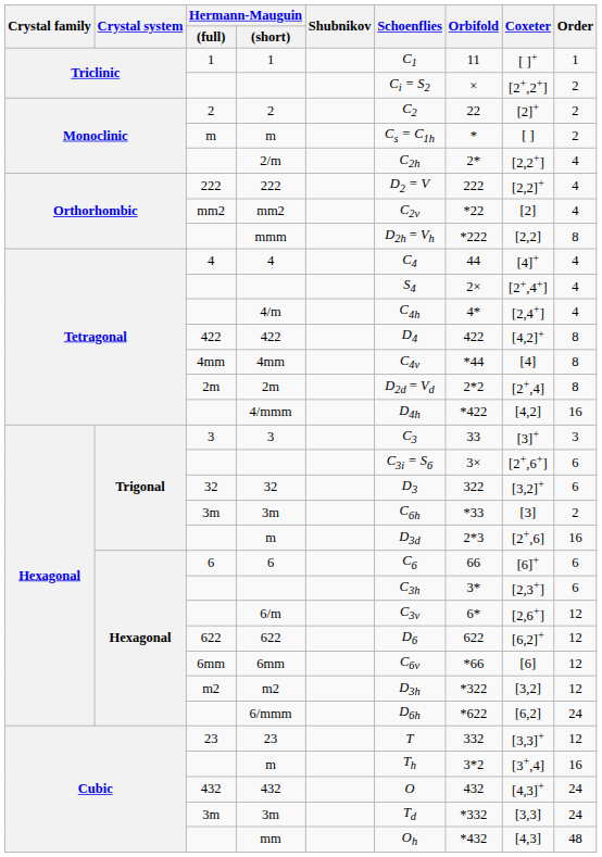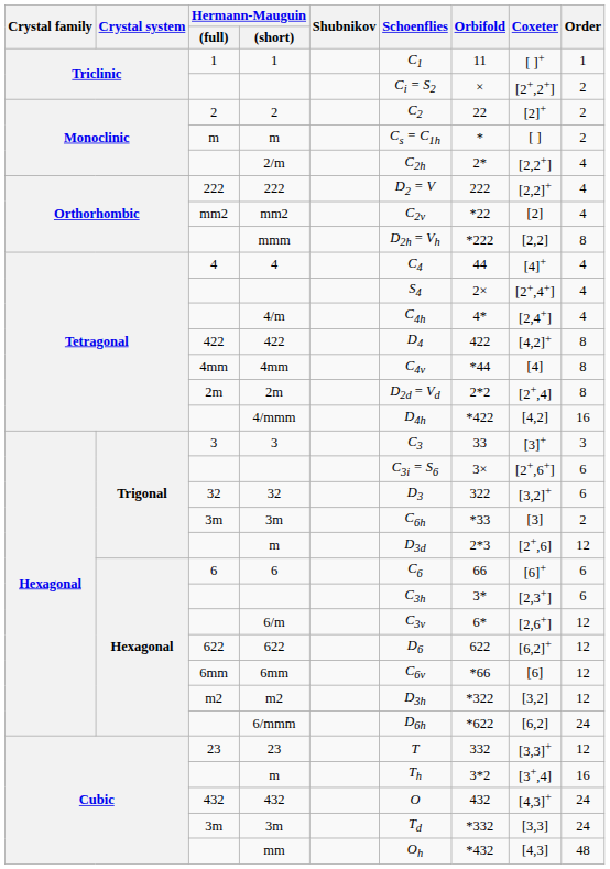 <table class="wikitable">
 <tr>
 <th rowspan=2>Crystal family</th>
 <th rowspan=2><a href='#'>Crystal system</a></th>
 <th colspan=2><a href='#'>Hermann-Mauguin</a></th>
 <th rowspan=2>Shubnikov</th>
 <th rowspan=2><a href='#'>Schoenflies</a></th>
 <th rowspan=2><a href='#'>Orbifold</a></th>
 <th rowspan=2><a href='#'>Coxeter</a></th>
 <th rowspan=2>Order</th>
 </tr>
 <tr align=center>
 <th>(full)</th>
 <th>(short)</th>
 </tr>
 <tr align=center>
 <th rowspan="2" colspan="2"><a href='#'>Triclinic</a></th>
 <td>1</td>
 <td>1</td>
 <td></td>
 <td><em>C<sub>1</sub></em></td>
 <td>11</td>
 <td>[ ]<sup>+</sup></td>
 <td>1</td>
 </tr>
 <tr align=center>
 <td></td>
 <td></td>
 <td></td>
 <td><em>C<sub>i</sub> = S<sub>2</sub></em></td>
 <td>×</td>
 <td>[2<sup>+</sup>,2<sup>+</sup>]</td>
 <td>2</td>
 </tr>
 <tr align=center>
 <th rowspan="3" colspan="2"><a href='#'>Monoclinic</a></th>
 <td>2</td>
 <td>2</td>
 <td></td>
 <td><em>C<sub>2</sub></em></td>
 <td>22</td>
 <td>[2]<sup>+</sup></td>
 <td>2</td>
 </tr>
 <tr align=center>
 <td>m</td>
 <td>m</td>
 <td></td>
 <td><em>C<sub>s</sub> = C<sub>1h</sub></em></td>
 <td>*</td>
 <td>[ ]</td>
 <td>2</td>
 </tr>
 <tr align=center>
 <td></td>
 <td>2/m</td>
 <td></td>
 <td><em>C<sub>2h</sub></em></td>
 <td>2*</td>
 <td>[2,2<sup>+</sup>]</td>
 <td>4</td>
 </tr>
 <tr align=center>
 <th rowspan="3" colspan="2"><a href='#'>Orthorhombic</a></th>
 <td>222</td>
 <td>222</td>
 <td></td>
 <td><em>D<sub>2</sub> = V</em></td>
 <td>222</td>
 <td>[2,2]<sup>+</sup></td>
 <td>4</td>
 </tr>
 <tr align=center>
 <td>mm2</td>
 <td>mm2</td>
 <td></td>
 <td><em>C<sub>2v</sub></em></td>
 <td>*22</td>
 <td>[2]</td>
 <td>4</td>
 </tr>
 <tr align=center>
 <td></td>
 <td>mmm</td>
 <td></td>
 <td><em>D<sub>2h</sub></em> = <em>V<sub>h</sub></em></td>
 <td>*222</td>
 <td>[2,2]</td>
 <td>8</td>
 </tr>
 <tr align=center>
 <th rowspan="7" colspan="2"><a href='#'>Tetragonal</a></th>
 <td>4</td>
 <td>4</td>
 <td></td>
 <td><em>C<sub>4</sub></em></td>
 <td>44</td>
 <td>[4]<sup>+</sup></td>
 <td>4</td>
 </tr>
 <tr align=center>
 <td></td>
 <td></td>
 <td></td>
 <td><em>S<sub>4</sub></em></td>
 <td>2×</td>
 <td>[2<sup>+</sup>,4<sup>+</sup>]</td>
 <td>4</td>
 </tr>
 <tr align=center>
 <td></td>
 <td>4/m</td>
 <td></td>
 <td><em>C<sub>4h</sub></em></td>
 <td>4*</td>
 <td>[2,4<sup>+</sup>]</td>
 <td>4</td>
 </tr>
 <tr align=center>
 <td>422</td>
 <td>422</td>
 <td></td>
 <td><em>D<sub>4</sub></em></td>
 <td>422</td>
 <td>[4,2]<sup>+</sup></td>
 <td>8</td>
 </tr>
 <tr align=center>
 <td>4mm</td>
 <td>4mm</td>
 <td></td>
 <td><em>C<sub>4v</sub></em></td>
 <td>*44</td>
 <td>[4]</td>
 <td>8</td>
 </tr>
 <tr align=center>
 <td>2m</td>
 <td>2m</td>
 <td></td>
 <td><em>D<sub>2d</sub></em> = <em>V<sub>d</sub></em></td>
 <td>2*2</td>
 <td>[2<sup>+</sup>,4]</td>
 <td>8</td>
 </tr>
 <tr align=center>
 <td></td>
 <td>4/mmm</td>
 <td></td>
 <td><em>D<sub>4h</sub></em></td>
 <td>*422</td>
 <td>[4,2]</td>
 <td>16</td>
 </tr>
 <tr align=center>
 <th rowspan="12"><a href='#'>Hexagonal</a></th>
 <th rowspan="5">Trigonal</th>
 <td>3</td>
 <td>3</td>
 <td></td>
 <td><em>C<sub>3</sub></em></td>
 <td>33</td>
 <td>[3]<sup>+</sup></td>
 <td>3</td>
 </tr>
 <tr align=center>
 <td></td>
 <td></td>
 <td></td>
 <td><em>C<sub>3i</sub> = S<sub>6</sub></em></td>
 <td>3×</td>
 <td>[2<sup>+</sup>,6<sup>+</sup>]</td>
 <td>6</td>
 </tr>
 <tr align=center>
 <td>32</td>
 <td>32</td>
 <td></td>
 <td><em>D<sub>3</sub></em></td>
 <td>322</td>
 <td>[3,2]<sup>+</sup></td>
 <td>6</td>
 </tr>
 <tr align=center>
 <td>3m</td>
 <td>3m</td>
 <td></td>
 <td><em>C<sub>6h</sub></em></td>
 <td>*33</td>
 <td>[3]</td>
 <td>2</td>
 </tr>
 <tr align=center>
 <td></td>
 <td>m</td>
 <td></td>
 <td><em>D<sub>3d</sub></em></td>
 <td>2*3</td>
 <td>[2<sup>+</sup>,6]</td>
-<td>16</td>
+<td>12</td>
 </tr>
 <tr align=center>
 <th rowspan="7">Hexagonal</th>
 <td>6</td>
 <td>6</td>
 <td></td>
 <td><em>C<sub>6</sub></em></td>
 <td>66</td>
 <td>[6]<sup>+</sup></td>
 <td>6</td>
 </tr>
 <tr align=center>
 <td></td>
 <td></td>
 <td></td>
 <td><em>C<sub>3h</sub></em></td>
 <td>3*</td>
 <td>[2,3<sup>+</sup>]</td>
 <td>6</td>
 </tr>
 <tr align=center>
 <td></td>
 <td>6/m</td>
 <td></td>
 <td><em>C<sub>3v</sub></em></td>
 <td>6*</td>
 <td>[2,6<sup>+</sup>]</td>
 <td>12</td>
 </tr>
 <tr align=center>
 <td>622</td>
 <td>622</td>
 <td></td>
 <td><em>D<sub>6</sub></em></td>
 <td>622</td>
 <td>[6,2]<sup>+</sup></td>
 <td>12</td>
 </tr>
 <tr align=center>
 <td>6mm</td>
 <td>6mm</td>
 <td></td>
 <td><em>C<sub>6v</sub></em></td>
 <td>*66</td>
 <td>[6]</td>
 <td>12</td>
 </tr>
 <tr align=center>
 <td>m2</td>
 <td>m2</td>
 <td></td>
 <td><em>D<sub>3h</sub></em></td>
 <td>*322</td>
 <td>[3,2]</td>
 <td>12</td>
 </tr>
 <tr align=center>
 <td></td>
 <td>6/mmm</td>
 <td></td>
 <td><em>D<sub>6h</sub></em></td>
 <td>*622</td>
 <td>[6,2]</td>
 <td>24</td>
 </tr>
 <tr align=center>
 <th rowspan="5" colspan="2"><a href='#'>Cubic</a></th>
 <td>23</td>
 <td>23</td>
 <td></td>
 <td><em>T</em></td>
 <td>332</td>
 <td>[3,3]<sup>+</sup></td>
 <td>12</td>
 </tr>
 <tr align=center>
 <td></td>
 <td>m</td>
 <td></td>
 <td><em>T<sub>h</sub></em></td>
 <td>3*2</td>
 <td>[3<sup>+</sup>,4]</td>
 <td>16</td>
 </tr>
 <tr align=center>
 <td>432</td>
 <td>432</td>
 <td></td>
 <td><em>O</em></td>
 <td>432</td>
 <td>[4,3]<sup>+</sup></td>
 <td>24</td>
 </tr>
 <tr align=center>
 <td>3m</td>
 <td>3m</td>
 <td></td>
 <td><em>T<sub>d</sub></em></td>
 <td>*332</td>
 <td>[3,3]</td>
 <td>24</td>
 </tr>
 <tr align=center>
 <td></td>
 <td>mm</td>
 <td></td>
 <td><em>O<sub>h</sub></em></td>
 <td>*432</td>
 <td>[4,3]</td>
 <td>48</td>
 </tr>
 </table>
